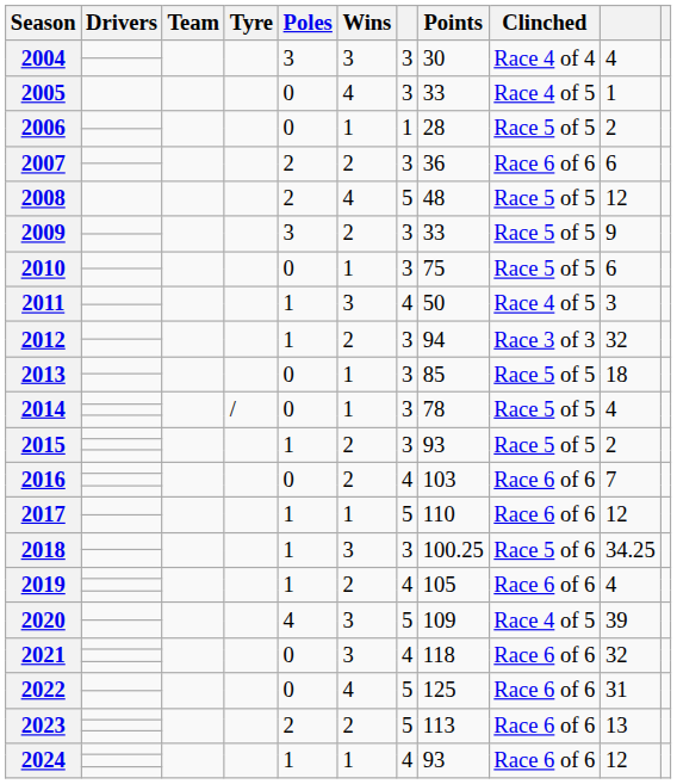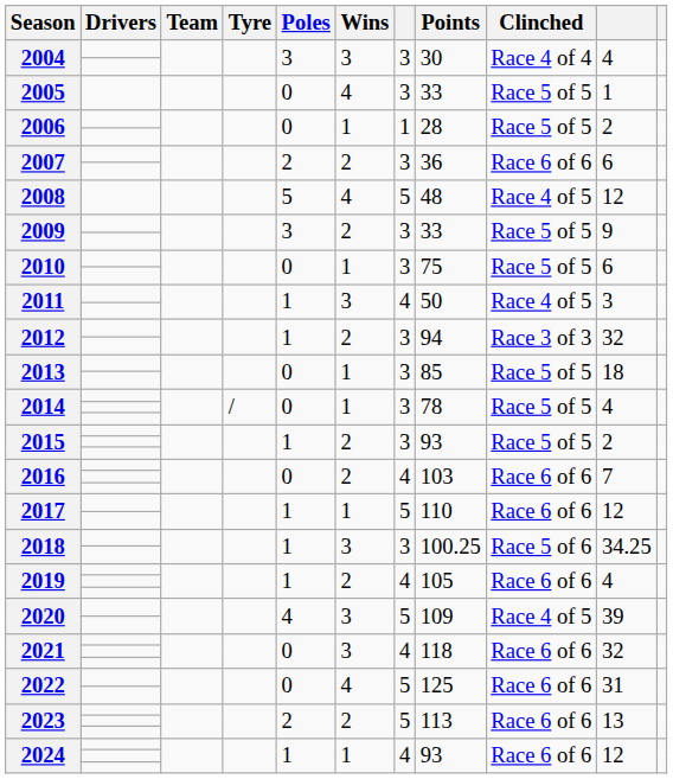 <table class="wikitable sortable plainrowheaders"; text-align:center;">
 <tr>
 <th scope=col>Season</th>
 <th scope=col>Drivers</th>
 <th scope=col>Team</th>
 <th scope=col>Tyre</th>
 <th scope=col><a href='#'>Poles</a></th>
 <th scope=col>Wins</th>
 <th scope=col></th>
 <th scope=col>Points</th>
 <th scope=col>Clinched</th>
 <th scope=col></th>
 <th scope=col class=unsortable></th>
 </tr>
 <tr>
 <th scope=row style="text-align: center;" rowspan=2><a href='#'>2004</a></th>
 <td></td>
 <td rowspan=2></td>
 <td rowspan=2></td>
 <td rowspan=2>3</td>
 <td rowspan=2>3</td>
 <td rowspan=2>3</td>
 <td rowspan=2>30</td>
 <td rowspan=2><a href='#'>Race 4</a> of 4</td>
 <td rowspan=2>4</td>
 <td rowspan=2 style="text-align:center;"></td>
 </tr>
 <tr>
 <td></td>
 </tr>
 <tr>
 <th scope=row style="text-align: center;"><a href='#'>2005</a></th>
 <td></td>
 <td></td>
 <td></td>
 <td>0</td>
 <td>4</td>
 <td>3</td>
 <td>33</td>
-<td><a href='#'>Race 4</a> of 5</td>
+<td><a href='#'>Race 5</a> of 5</td>
 <td>1</td>
 <td style="text-align:center;"></td>
 </tr>
 <tr>
 <th scope=row style="text-align: center;" rowspan=2><a href='#'>2006</a></th>
 <td></td>
 <td rowspan=2 align=left></td>
 <td rowspan=2></td>
 <td rowspan=2>0</td>
 <td rowspan=2>1</td>
 <td rowspan=2>1</td>
 <td rowspan=2>28</td>
 <td rowspan=2><a href='#'>Race 5</a> of 5</td>
 <td rowspan=2>2</td>
 <td rowspan=2 style="text-align:center;"></td>
 </tr>
 <tr>
 <td></td>
 </tr>
 <tr>
 <th scope=row style="text-align: center;" rowspan=2><a href='#'>2007</a></th>
 <td align=left></td>
 <td rowspan=2></td>
 <td rowspan=2></td>
 <td rowspan=2>2</td>
 <td rowspan=2>2</td>
 <td rowspan=2>3</td>
 <td rowspan=2>36</td>
 <td rowspan=2><a href='#'>Race 6</a> of 6</td>
 <td rowspan=2>6</td>
 <td rowspan=2 style="text-align:center;"></td>
 </tr>
 <tr>
 <td></td>
 </tr>
 <tr>
 <th scope=row style="text-align: center;"><a href='#'>2008</a></th>
 <td></td>
 <td></td>
 <td></td>
-<td>2</td>
+<td>5</td>
 <td>4</td>
 <td>5</td>
 <td>48</td>
-<td><a href='#'>Race 5</a> of 5</td>
+<td><a href='#'>Race 4</a> of 5</td>
 <td>12</td>
 <td style="text-align:center;"></td>
 </tr>
 <tr>
 <th scope=row style="text-align: center;" rowspan=2><a href='#'>2009</a></th>
 <td></td>
 <td rowspan=2></td>
 <td rowspan=2></td>
 <td rowspan=2>3</td>
 <td rowspan=2>2</td>
 <td rowspan=2>3</td>
 <td rowspan=2>33</td>
 <td rowspan=2><a href='#'>Race 5</a> of 5</td>
 <td rowspan=2>9</td>
 <td rowspan=2 style="text-align:center;"></td>
 </tr>
 <tr>
 <td></td>
 </tr>
 <tr>
 <th scope=row style="text-align: center;" rowspan=2><a href='#'>2010</a></th>
 <td></td>
 <td rowspan=2></td>
 <td rowspan=2></td>
 <td rowspan=2>0</td>
 <td rowspan=2>1</td>
 <td rowspan=2>3</td>
 <td rowspan=2>75</td>
 <td rowspan=2><a href='#'>Race 5</a> of 5</td>
 <td rowspan=2>6</td>
 <td rowspan=2 style="text-align:center;"></td>
 </tr>
 <tr>
 <td></td>
 </tr>
 <tr>
 <th scope=row style="text-align: center;" rowspan=2><a href='#'>2011</a></th>
 <td></td>
 <td rowspan=2></td>
 <td rowspan=2></td>
 <td rowspan=2>1</td>
 <td rowspan=2>3</td>
 <td rowspan=2>4</td>
 <td rowspan=2>50</td>
 <td rowspan=2><a href='#'>Race 4</a> of 5</td>
 <td rowspan=2>3</td>
 <td rowspan=2 style="text-align:center;"></td>
 </tr>
 <tr>
 <td></td>
 </tr>
 <tr>
 <th scope=row style="text-align: center;" rowspan=2><a href='#'>2012</a></th>
 <td></td>
 <td rowspan=2></td>
 <td rowspan=2></td>
 <td rowspan=2>1</td>
 <td rowspan=2>2</td>
 <td rowspan=2>3</td>
 <td rowspan=2>94</td>
 <td rowspan=2><a href='#'>Race 3</a> of 3</td>
 <td rowspan=2>32</td>
 <td rowspan=2 style="text-align:center;"></td>
 </tr>
 <tr>
 <td></td>
 </tr>
 <tr>
 <th scope=row style="text-align: center;" rowspan=2><a href='#'>2013</a></th>
 <td></td>
 <td rowspan=2></td>
 <td rowspan=2></td>
 <td rowspan=2>0</td>
 <td rowspan=2>1</td>
 <td rowspan=2>3</td>
 <td rowspan=2>85</td>
 <td rowspan=2><a href='#'>Race 5</a> of 5</td>
 <td rowspan=2>18</td>
 <td rowspan=2 style="text-align:center;"></td>
 </tr>
 <tr>
 <td></td>
 </tr>
 <tr>
 <th scope=row style="text-align: center;" rowspan=3><a href='#'>2014</a></th>
 <td></td>
 <td rowspan=3></td>
 <td rowspan=3>/</td>
 <td rowspan=3>0</td>
 <td rowspan=3>1</td>
 <td rowspan=3>3</td>
 <td rowspan=3>78</td>
 <td rowspan=3><a href='#'>Race 5</a> of 5</td>
 <td rowspan=3>4</td>
 <td rowspan=3 style="text-align:center;"></td>
 </tr>
 <tr>
 <td></td>
 </tr>
 <tr>
 <td></td>
 </tr>
 <tr>
 <th scope=row style="text-align: center;" rowspan=3><a href='#'>2015</a></th>
 <td></td>
 <td rowspan=3></td>
 <td rowspan=3></td>
 <td rowspan=3>1</td>
 <td rowspan=3>2</td>
 <td rowspan=3>3</td>
 <td rowspan=3>93</td>
 <td rowspan=3><a href='#'>Race 5</a> of 5</td>
 <td rowspan=3>2</td>
 <td rowspan=3 style="text-align:center;"></td>
 </tr>
 <tr>
 <td></td>
 </tr>
 <tr>
 <td></td>
 </tr>
 <tr>
 <th scope=row style="text-align: center;" rowspan=3><a href='#'>2016</a></th>
 <td></td>
 <td rowspan=3></td>
 <td rowspan=3></td>
 <td rowspan=3>0</td>
 <td rowspan=3>2</td>
 <td rowspan=3>4</td>
 <td rowspan=3>103</td>
 <td rowspan=3><a href='#'>Race 6</a> of 6</td>
 <td rowspan=3>7</td>
 <td rowspan=3 style="text-align:center;"></td>
 </tr>
 <tr>
 <td></td>
 </tr>
 <tr>
 <td></td>
 </tr>
 <tr>
 <th scope=row style="text-align: center;" rowspan=2><a href='#'>2017</a></th>
 <td></td>
 <td rowspan=2></td>
 <td rowspan=2></td>
 <td rowspan=2>1</td>
 <td rowspan=2>1</td>
 <td rowspan=2>5</td>
 <td rowspan=2>110</td>
 <td rowspan=2><a href='#'>Race 6</a> of 6</td>
 <td rowspan=2>12</td>
 <td rowspan=2 style="text-align:center;"></td>
 </tr>
 <tr>
 <td></td>
 </tr>
 <tr>
 <th scope=row style="text-align: center;" rowspan=2><a href='#'>2018</a></th>
 <td></td>
 <td rowspan=2></td>
 <td rowspan=2></td>
 <td rowspan=2>1</td>
 <td rowspan=2>3</td>
 <td rowspan=2>3</td>
 <td rowspan=2>100.25</td>
 <td rowspan=2><a href='#'>Race 5</a> of 6</td>
 <td rowspan=2>34.25</td>
 <td rowspan=2 style="text-align:center;"></td>
 </tr>
 <tr>
 <td></td>
 </tr>
 <tr>
 <th scope=row style="text-align: center;" rowspan=3><a href='#'>2019</a></th>
 <td></td>
 <td rowspan=3></td>
 <td rowspan=3></td>
 <td rowspan=3>1</td>
 <td rowspan=3>2</td>
 <td rowspan=3>4</td>
 <td rowspan=3>105</td>
 <td rowspan=3><a href='#'>Race 6</a> of 6</td>
 <td rowspan=3>4</td>
 <td rowspan=3 style="text-align:center;"></td>
 </tr>
 <tr>
 <td></td>
 </tr>
 <tr>
 <td></td>
 </tr>
 <tr>
 <th scope=row style="text-align: center;" rowspan=2><a href='#'>2020</a></th>
 <td></td>
 <td rowspan=2></td>
 <td rowspan=2></td>
 <td rowspan=2>4</td>
 <td rowspan=2>3</td>
 <td rowspan=2>5</td>
 <td rowspan=2>109</td>
 <td rowspan=2><a href='#'>Race 4</a> of 5</td>
 <td rowspan=2>39</td>
 <td rowspan=2 style="text-align:center;"></td>
 </tr>
 <tr>
 <td></td>
 </tr>
 <tr>
 <th scope=row style="text-align: center;" rowspan=3><a href='#'>2021</a></th>
 <td></td>
 <td rowspan=3></td>
 <td rowspan=3></td>
 <td rowspan=3>0</td>
 <td rowspan=3>3</td>
 <td rowspan=3>4</td>
 <td rowspan=3>118</td>
 <td rowspan=3><a href='#'>Race 6</a> of 6</td>
 <td rowspan=3>32</td>
 <td rowspan=3 style="text-align:center;"></td>
 </tr>
 <tr>
 <td></td>
 </tr>
 <tr>
 <td></td>
 </tr>
 <tr>
 <th scope=row style="text-align: center;" rowspan=2><a href='#'>2022</a></th>
 <td></td>
 <td rowspan=2></td>
 <td rowspan=2></td>
 <td rowspan=2>0</td>
 <td rowspan=2>4</td>
 <td rowspan=2>5</td>
 <td rowspan=2>125</td>
 <td rowspan=2><a href='#'>Race 6</a> of 6</td>
 <td rowspan=2>31</td>
 <td rowspan=2 style="text-align:center;"></td>
 </tr>
 <tr>
 <td></td>
 </tr>
 <tr>
 <th scope=row style="text-align: center;" rowspan=3><a href='#'>2023</a></th>
 <td></td>
 <td rowspan=3></td>
 <td rowspan=3></td>
 <td rowspan=3>2</td>
 <td rowspan=3>2</td>
 <td rowspan=3>5</td>
 <td rowspan=3>113</td>
 <td rowspan=3><a href='#'>Race 6</a> of 6</td>
 <td rowspan=3>13</td>
 <td rowspan=3 style="text-align:center;"></td>
 </tr>
 <tr>
 <td></td>
 </tr>
 <tr>
 <td></td>
 </tr>
 <tr>
 <th scope=row style="text-align: center;" rowspan=3><a href='#'>2024</a></th>
 <td></td>
 <td rowspan=3></td>
 <td rowspan=3></td>
 <td rowspan=3>1</td>
 <td rowspan=3>1</td>
 <td rowspan=3>4</td>
 <td rowspan=3>93</td>
 <td rowspan=3><a href='#'>Race 6</a> of 6</td>
 <td rowspan=3>12</td>
 <td rowspan=3 style="text-align:center;"></td>
 </tr>
 <tr>
 <td></td>
 </tr>
 <tr>
 <td></td>
 </tr>
 </table>
